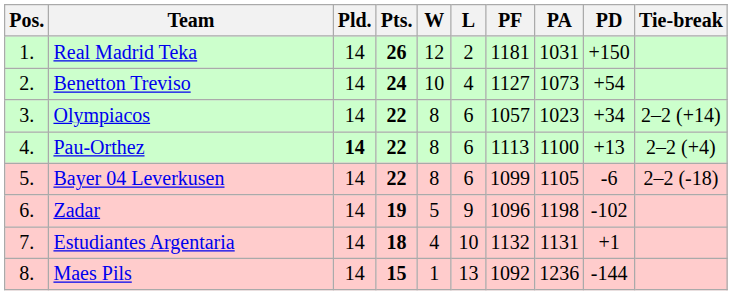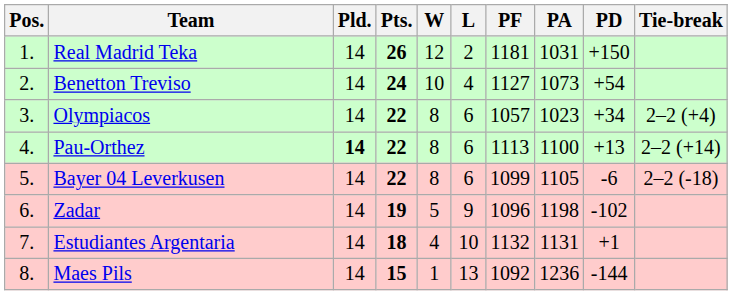 <table class="wikitable" style="text-align:center">
 <tr>
 <th width=15>Pos.</th>
 <th width=220>Team</th>
 <th width=20>Pld.</th>
 <th width=20>Pts.</th>
 <th width=20>W</th>
 <th width=20>L</th>
 <th width=20>PF</th>
 <th width=20>PA</th>
 <th width=20>PD</th>
 <th>Tie-break</th>
 </tr>
 <tr style="background: #ccffcc;">
 <td>1.</td>
 <td align=left> <a href='#'>Real Madrid Teka</a></td>
 <td>14</td>
 <td><strong>26</strong></td>
 <td>12</td>
 <td>2</td>
 <td>1181</td>
 <td>1031</td>
 <td>+150</td>
 <td></td>
 </tr>
 <tr style="background: #ccffcc;">
 <td>2.</td>
 <td align=left> <a href='#'>Benetton Treviso</a></td>
 <td>14</td>
 <td><strong>24</strong></td>
 <td>10</td>
 <td>4</td>
 <td>1127</td>
 <td>1073</td>
 <td>+54</td>
 <td></td>
 </tr>
 <tr style="background: #ccffcc;">
 <td>3.</td>
 <td align=left> <a href='#'>Olympiacos</a></td>
 <td>14</td>
 <td><strong>22</strong></td>
 <td>8</td>
 <td>6</td>
 <td>1057</td>
 <td>1023</td>
 <td>+34</td>
-<td>2–2 (+14)</td>
+<td>2–2 (+4)</td>
 </tr>
 <tr style="background: #ccffcc;">
 <td>4.</td>
 <td align=left> <a href='#'>Pau-Orthez</a></td>
 <td><strong>14</strong></td>
 <td><strong>22</strong></td>
 <td>8</td>
 <td>6</td>
 <td>1113</td>
 <td>1100</td>
 <td>+13</td>
-<td>2–2 (+4)</td>
+<td>2–2 (+14)</td>
 </tr>
 <tr style="background: #ffcccc;">
 <td>5.</td>
 <td align=left> <a href='#'>Bayer 04 Leverkusen</a></td>
 <td>14</td>
 <td><strong>22</strong></td>
 <td>8</td>
 <td>6</td>
 <td>1099</td>
 <td>1105</td>
 <td>-6</td>
 <td>2–2 (-18)</td>
 </tr>
 <tr style="background: #ffcccc;">
 <td>6.</td>
 <td align=left> <a href='#'>Zadar</a></td>
 <td>14</td>
 <td><strong>19</strong></td>
 <td>5</td>
 <td>9</td>
 <td>1096</td>
 <td>1198</td>
 <td>-102</td>
 <td></td>
 </tr>
 <tr style="background: #ffcccc;">
 <td>7.</td>
 <td align=left> <a href='#'>Estudiantes Argentaria</a></td>
 <td>14</td>
 <td><strong>18</strong></td>
 <td>4</td>
 <td>10</td>
 <td>1132</td>
 <td>1131</td>
 <td>+1</td>
 <td></td>
 </tr>
 <tr style="background: #ffcccc;">
 <td>8.</td>
 <td align=left> <a href='#'>Maes Pils</a></td>
 <td>14</td>
 <td><strong>15</strong></td>
 <td>1</td>
 <td>13</td>
 <td>1092</td>
 <td>1236</td>
 <td>-144</td>
 <td></td>
 </tr>
 </table>
